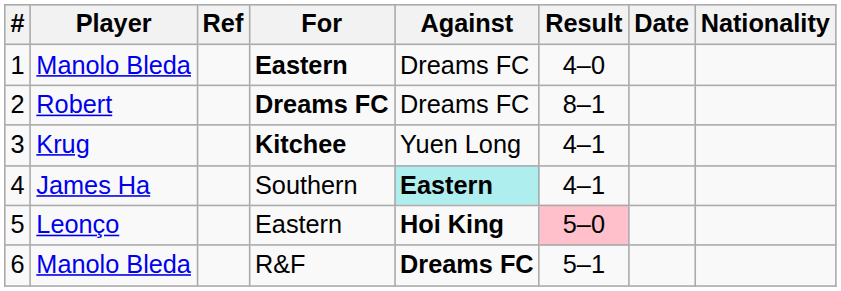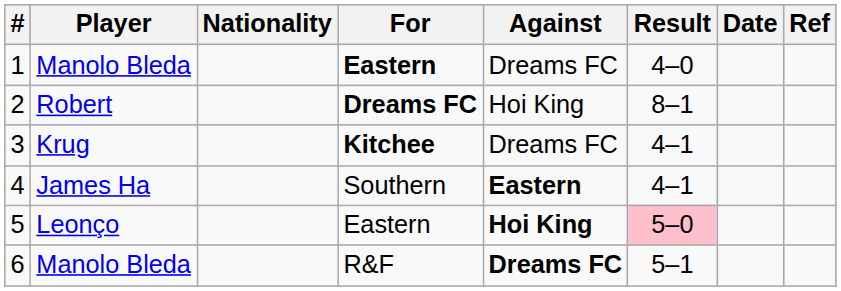 <table class="wikitable sortable">
 <tr>
 <th>#</th>
 <th>Player</th>
-<th>Ref</th>
+<th>Nationality</th>
 <th>For</th>
 <th>Against</th>
 <th align=center>Result</th>
 <th>Date</th>
-<th>Nationality</th>
+<th>Ref</th>
 </tr>
 <tr>
 <td>1</td>
 <td><a href='#'>Manolo Bleda</a></td>
 <td></td>
 <td><strong>Eastern</strong></td>
 <td>Dreams FC</td>
 <td style="text-align:center;">4–0</td>
 <td></td>
 <td></td>
 </tr>
 <tr>
 <td>2</td>
 <td><a href='#'>Robert</a></td>
 <td></td>
 <td><strong>Dreams FC</strong></td>
-<td>Dreams FC</td>
+<td>Hoi King</td>
 <td style="text-align:center;">8–1</td>
 <td></td>
 <td></td>
 </tr>
 <tr>
 <td>3</td>
 <td><a href='#'>Krug</a></td>
 <td></td>
 <td><strong>Kitchee</strong></td>
-<td>Yuen Long</td>
+<td>Dreams FC</td>
 <td style="text-align:center;">4–1</td>
 <td></td>
 <td></td>
 </tr>
 <tr>
 <td>4</td>
 <td><a href='#'>James Ha</a></td>
 <td></td>
 <td>Southern</td>
-<td style="background: paleturquoise;"><strong>Eastern</strong></td>
+<td><strong>Eastern</strong></td>
 <td style="text-align:center;">4–1</td>
 <td></td>
 <td></td>
 </tr>
 <tr>
 <td>5</td>
 <td><a href='#'>Leonço</a></td>
 <td></td>
 <td>Eastern</td>
 <td><strong>Hoi King</strong></td>
 <td style="background: pink; text-align:center;">5–0</td>
 <td></td>
 <td></td>
 </tr>
 <tr>
 <td>6</td>
 <td><a href='#'>Manolo Bleda</a></td>
 <td></td>
 <td> R&F</td>
 <td><strong>Dreams FC</strong></td>
 <td style="text-align:center;">5–1</td>
 <td></td>
 <td></td>
 </tr>
 </table>
